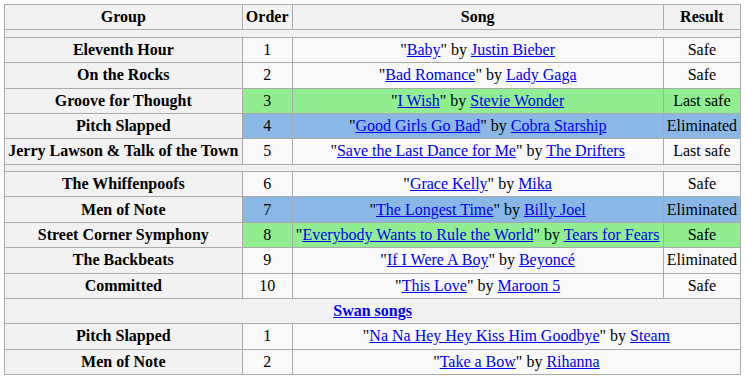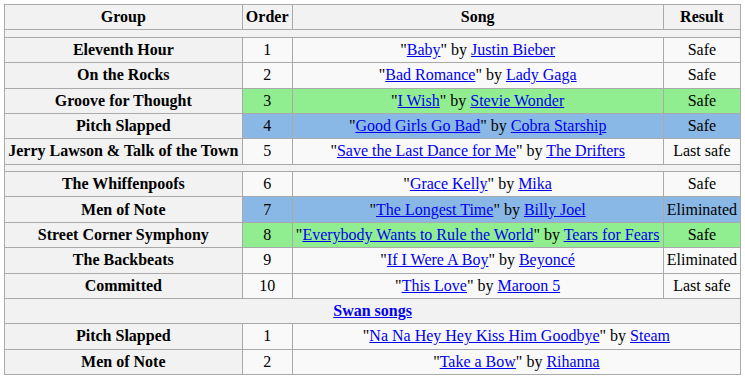 <table class="wikitable plainrowheaders" style="text-align:center;">
 <tr>
 <th scope="col">Group</th>
 <th scope="col">Order</th>
 <th scope="col">Song</th>
 <th scope="col">Result</th>
 </tr>
 <tr>
 <th scope="row" colspan="4"></th>
 </tr>
 <tr>
 <th scope="row">Eleventh Hour</th>
 <td>1</td>
 <td>"<a href='#'>Baby</a>" by <a href='#'>Justin Bieber</a></td>
 <td>Safe</td>
 </tr>
 <tr>
 <th scope="row">On the Rocks</th>
 <td>2</td>
 <td>"<a href='#'>Bad Romance</a>" by <a href='#'>Lady Gaga</a></td>
 <td>Safe</td>
 </tr>
 <tr bgcolor="lightgreen">
 <th scope="row">Groove for Thought</th>
 <td>3</td>
 <td>"<a href='#'>I Wish</a>" by <a href='#'>Stevie Wonder</a></td>
-<td>Last safe</td>
+<td>Safe</td>
 </tr>
 <tr bgcolor="8AB8E6">
 <th scope="row">Pitch Slapped</th>
 <td>4</td>
 <td>"<a href='#'>Good Girls Go Bad</a>" by <a href='#'>Cobra Starship</a></td>
-<td>Eliminated</td>
+<td>Safe</td>
 </tr>
 <tr>
 <th scope="row">Jerry Lawson & Talk of the Town</th>
 <td>5</td>
 <td>"<a href='#'>Save the Last Dance for Me</a>" by <a href='#'>The Drifters</a></td>
 <td>Last safe</td>
 </tr>
 <tr>
 <th scope="row" colspan="4"></th>
 </tr>
 <tr>
 <th scope="row">The Whiffenpoofs</th>
 <td>6</td>
 <td>"<a href='#'>Grace Kelly</a>" by <a href='#'>Mika</a></td>
 <td>Safe</td>
 </tr>
 <tr bgcolor="8AB8E6">
 <th scope="row">Men of Note</th>
 <td>7</td>
 <td>"<a href='#'>The Longest Time</a>" by <a href='#'>Billy Joel</a></td>
 <td>Eliminated</td>
 </tr>
 <tr bgcolor="lightgreen">
 <th scope="row">Street Corner Symphony</th>
 <td>8</td>
 <td>"<a href='#'>Everybody Wants to Rule the World</a>" by <a href='#'>Tears for Fears</a></td>
 <td>Safe</td>
 </tr>
 <tr>
 <th scope="row">The Backbeats</th>
 <td>9</td>
 <td>"<a href='#'>If I Were A Boy</a>" by <a href='#'>Beyoncé</a></td>
 <td>Eliminated</td>
 </tr>
 <tr>
 <th scope="row">Committed</th>
 <td>10</td>
 <td>"<a href='#'>This Love</a>" by <a href='#'>Maroon 5</a></td>
-<td>Safe</td>
+<td>Last safe</td>
 </tr>
 <tr>
 <th scope="col" colspan="6"><a href='#'>Swan songs</a></th>
 </tr>
 <tr>
 <th scope="row">Pitch Slapped</th>
 <td>1</td>
 <td colspan="2">"<a href='#'>Na Na Hey Hey Kiss Him Goodbye</a>" by <a href='#'>Steam</a></td>
 </tr>
 <tr>
 <th scope="row">Men of Note</th>
 <td>2</td>
 <td colspan="2">"<a href='#'>Take a Bow</a>" by <a href='#'>Rihanna</a></td>
 </tr>
 </table>
